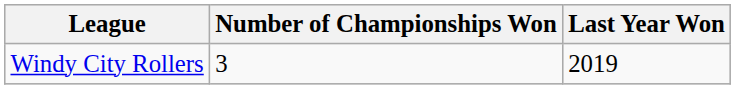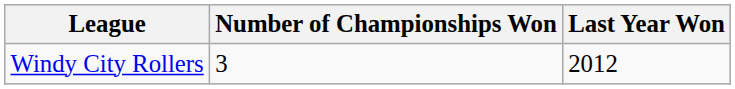 <table class="wikitable">
 <tr>
 <th>League</th>
 <th>Number of Championships Won</th>
 <th>Last Year Won</th>
 </tr>
 <tr>
 <td><a href='#'>Windy City Rollers</a></td>
 <td>3</td>
-<td>2019</td>
+<td>2012</td>
 </tr>
 </table>
